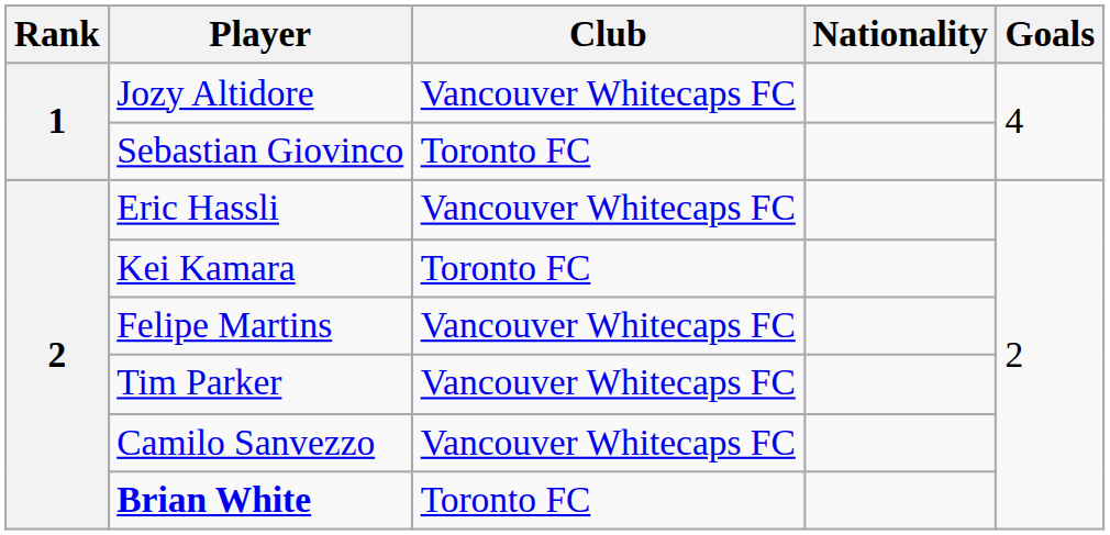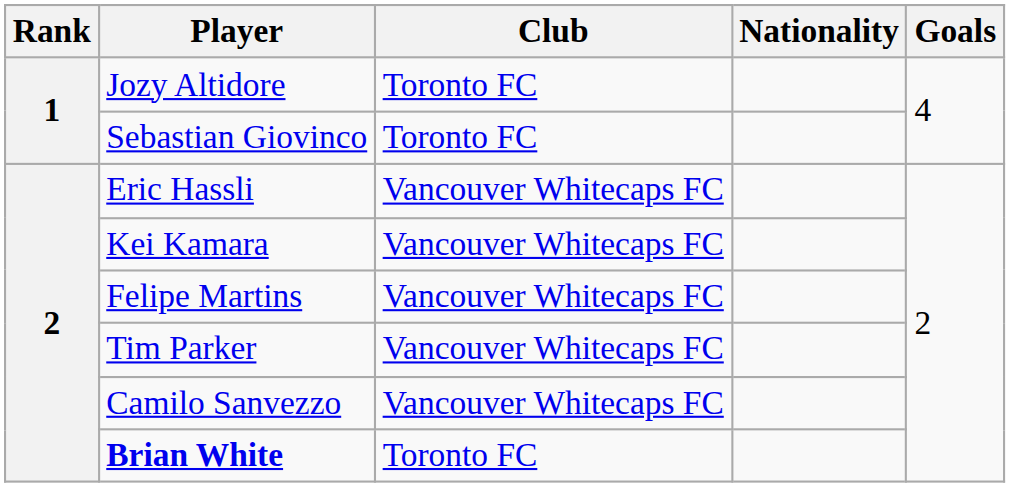 <table class="wikitable">
 <tr>
 <th>Rank</th>
 <th>Player</th>
 <th>Club</th>
 <th>Nationality</th>
 <th>Goals</th>
 </tr>
 <tr>
 <th rowspan=2>1</th>
 <td><a href='#'>Jozy Altidore</a></td>
-<td><a href='#'>Vancouver Whitecaps FC</a></td>
+<td><a href='#'>Toronto FC</a></td>
 <td></td>
 <td rowspan=2>4</td>
 </tr>
 <tr>
 <td><a href='#'>Sebastian Giovinco</a></td>
 <td><a href='#'>Toronto FC</a></td>
 <td></td>
 </tr>
 <tr>
 <th rowspan=6>2</th>
 <td><a href='#'>Eric Hassli</a></td>
 <td><a href='#'>Vancouver Whitecaps FC</a></td>
 <td></td>
 <td rowspan=6>2</td>
 </tr>
 <tr>
 <td><a href='#'>Kei Kamara</a></td>
-<td><a href='#'>Toronto FC</a></td>
+<td><a href='#'>Vancouver Whitecaps FC</a></td>
 <td></td>
 </tr>
 <tr>
 <td><a href='#'>Felipe Martins</a></td>
 <td><a href='#'>Vancouver Whitecaps FC</a></td>
 <td></td>
 </tr>
 <tr>
 <td><a href='#'>Tim Parker</a></td>
 <td><a href='#'>Vancouver Whitecaps FC</a></td>
 <td></td>
 </tr>
 <tr>
 <td><a href='#'>Camilo Sanvezzo</a></td>
 <td><a href='#'>Vancouver Whitecaps FC</a></td>
 <td></td>
 </tr>
 <tr>
 <td><strong><a href='#'>Brian White</a></strong></td>
 <td><a href='#'>Toronto FC</a></td>
 <td></td>
 </tr>
 </table>
